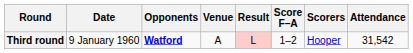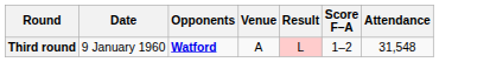 <table class="wikitable plainrowheaders" style="text-align:center">
 <tr>
 <th scope="col">Round</th>
 <th scope="col">Date</th>
 <th scope="col">Opponents</th>
 <th scope="col">Venue</th>
 <th scope="col">Result</th>
 <th scope="col">Score<br>F–A</th>
-<th scope="col">Scorers</th>
 <th scope="col">Attendance</th>
 </tr>
 <tr>
 <th scope="row">Third round</th>
 <td align="left">9 January 1960</td>
 <td align="left"><strong><a href='#'>Watford</a></strong></td>
 <td>A</td>
 <td style=background:#fcc>L</td>
 <td>1–2</td>
-<td align="left"><a href='#'>Hooper</a></td>
-<td>31,542</td>
+<td>31,548</td>
 </tr>
 </table>
